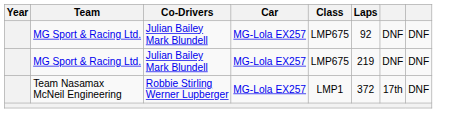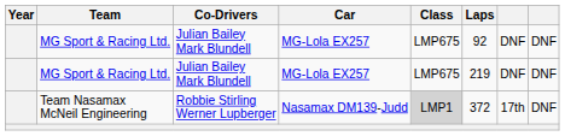 <table class="wikitable" style="text-align:center; font-size:90%">
 <tr>
 <th>Year</th>
 <th>Team</th>
 <th>Co-Drivers</th>
 <th>Car</th>
 <th>Class</th>
 <th>Laps</th>
 <th></th>
 <th></th>
 </tr>
 <tr>
 <th></th>
 <td align="left"> <a href='#'>MG Sport & Racing Ltd.</a></td>
 <td align="left"> <a href='#'>Julian Bailey</a><br> <a href='#'>Mark Blundell</a></td>
 <td align="left"><a href='#'>MG-Lola EX257</a></td>
 <td>LMP675</td>
 <td>92</td>
 <td>DNF</td>
 <td>DNF</td>
 </tr>
 <tr>
 <th></th>
 <td align="left"> <a href='#'>MG Sport & Racing Ltd.</a></td>
 <td align="left"> <a href='#'>Julian Bailey</a><br> <a href='#'>Mark Blundell</a></td>
 <td align="left"><a href='#'>MG-Lola EX257</a></td>
 <td>LMP675</td>
 <td>219</td>
 <td>DNF</td>
 <td>DNF</td>
 </tr>
 <tr>
 <th></th>
 <td align="left"> Team Nasamax<br> McNeil Engineering</td>
 <td align="left"> <a href='#'>Robbie Stirling</a><br> <a href='#'>Werner Lupberger</a></td>
-<td align="left"><a href='#'>MG-Lola EX257</a></td>
-<td>LMP1</td>
+<td align="left"><a href='#'>Nasamax DM139</a>-<a href='#'>Judd</a></td>
+<td style="background: lightgrey;">LMP1</td>
 <td>372</td>
 <td>17th</td>
 <td>DNF</td>
 </tr>
 <tr>
 <th colspan="8"></th>
 </tr>
 </table>
